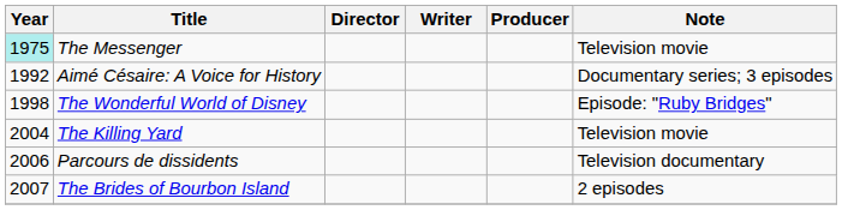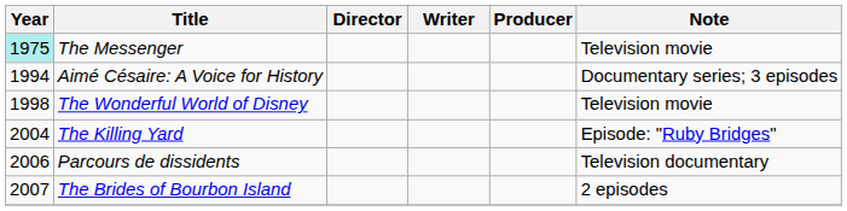 <table class="wikitable">
 <tr>
 <th>Year</th>
 <th>Title</th>
 <th width=65>Director</th>
 <th width=65>Writer</th>
 <th width=65>Producer</th>
 <th>Note</th>
 </tr>
 <tr>
 <td style="background: paleturquoise;">1975</td>
 <td><em>The Messenger</em></td>
 <td></td>
 <td></td>
 <td></td>
 <td>Television movie</td>
 </tr>
 <tr>
-<td>1992</td>
+<td>1994</td>
 <td><em>Aimé Césaire: A Voice for History</em></td>
 <td></td>
 <td></td>
 <td></td>
 <td>Documentary series; 3 episodes</td>
 </tr>
 <tr>
 <td>1998</td>
 <td><em><a href='#'>The Wonderful World of Disney</a></em></td>
 <td></td>
 <td></td>
 <td></td>
-<td>Episode: "<a href='#'>Ruby Bridges</a>"</td>
+<td>Television movie</td>
 </tr>
 <tr>
 <td>2004</td>
 <td><em><a href='#'>The Killing Yard</a></em></td>
 <td></td>
 <td></td>
 <td></td>
-<td>Television movie</td>
+<td>Episode: "<a href='#'>Ruby Bridges</a>"</td>
 </tr>
 <tr>
 <td>2006</td>
 <td><em>Parcours de dissidents</em></td>
 <td></td>
 <td></td>
 <td></td>
 <td>Television documentary</td>
 </tr>
 <tr>
 <td>2007</td>
 <td><em><a href='#'>The Brides of Bourbon Island</a></em></td>
 <td></td>
 <td></td>
 <td></td>
 <td>2 episodes</td>
 </tr>
 <tr>
 </tr>
 </table>
